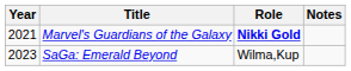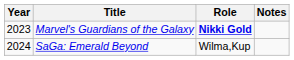 <table class="wikitable sortable">
 <tr>
 <th>Year</th>
 <th>Title</th>
 <th>Role</th>
 <th>Notes</th>
 </tr>
 <tr>
-<td>2021</td>
+<td>2023</td>
 <td><em><a href='#'>Marvel's Guardians of the Galaxy</a></em></td>
 <td><strong><a href='#'>Nikki Gold</a></strong></td>
 </tr>
 <tr>
-<td>2023</td>
+<td>2024</td>
 <td><em><a href='#'>SaGa: Emerald Beyond</a></em></td>
 <td>Wilma,Kup</td>
 <td> </td>
 </tr>
 </table>
